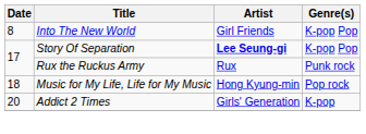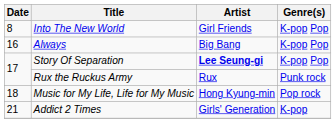 <table class="wikitable" style="text-align: left;">
 <tr>
 <th>Date</th>
 <th>Title</th>
 <th>Artist</th>
 <th>Genre(s)</th>
 </tr>
 <tr>
 <td rowspan="1">8</td>
 <td><em><a href='#'>Into The New World</a> </em></td>
 <td><a href='#'>Girl Friends</a></td>
+<td><a href='#'>K-pop</a> <a href='#'>Pop</a></td>
+</tr>
+<tr>
+<td rowspan="1">16</td>
+<td><em><a href='#'>Always</a></em></td>
+<td><a href='#'>Big Bang</a></td>
 <td><a href='#'>K-pop</a> <a href='#'>Pop</a></td>
 </tr>
 <tr>
 <td rowspan="2">17</td>
 <td><em>Story Of Separation</em></td>
 <td><strong><a href='#'>Lee Seung-gi</a></strong></td>
 <td><a href='#'>K-pop</a> <a href='#'>Pop</a></td>
 </tr>
 <tr>
 <td><em>Rux the Ruckus Army</em></td>
 <td><a href='#'>Rux</a></td>
 <td><a href='#'>Punk rock</a></td>
 </tr>
 <tr>
 <td>18</td>
 <td><em>Music for My Life, Life for My Music</em></td>
 <td><a href='#'>Hong Kyung-min</a></td>
 <td><a href='#'>Pop rock</a></td>
 </tr>
 <tr>
-<td>20</td>
+<td>21</td>
 <td><em>Addict 2 Times</em></td>
 <td><a href='#'>Girls' Generation</a></td>
 <td><a href='#'>K-pop</a></td>
 </tr>
 <tr>
 </tr>
 </table>
